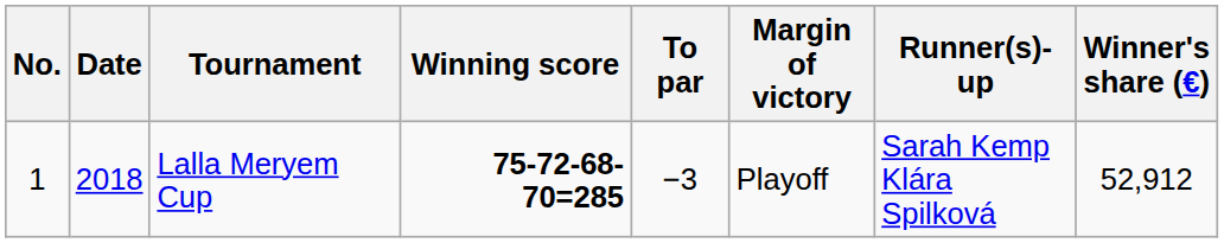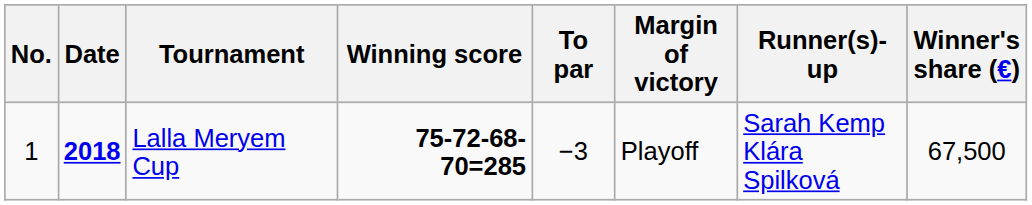 <table class="wikitable" style="font-size:95%;">
 <tr>
 <th>No.</th>
 <th>Date</th>
 <th>Tournament</th>
 <th>Winning score</th>
 <th>To par</th>
 <th>Margin of<br>victory</th>
 <th>Runner(s)-up</th>
 <th>Winner's<br>share (<a href='#'>€</a>)</th>
 </tr>
 <tr>
 <td align=center>1</td>
-<td><a href='#'>2018</a></td>
+<td><strong><a href='#'>2018</a></strong></td>
 <td><a href='#'>Lalla Meryem Cup</a></td>
 <td align=right><strong>75-72-68-70=285</strong></td>
 <td align=center>−3</td>
 <td>Playoff</td>
 <td> <a href='#'>Sarah Kemp</a><br> <a href='#'>Klára Spilková</a></td>
-<td align=center>52,912</td>
+<td align=center>67,500</td>
 </tr>
 </table>
